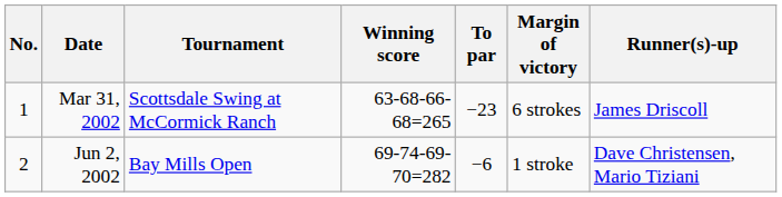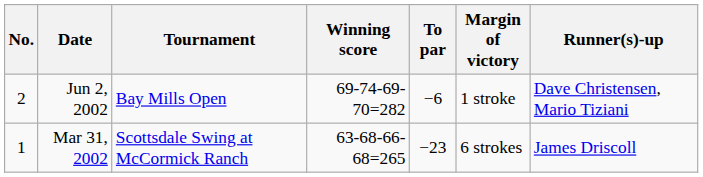 <table class="wikitable" style="font-size:95%;">
 <tr>
 <th>No.</th>
 <th>Date</th>
 <th>Tournament</th>
 <th>Winning score</th>
 <th>To par</th>
 <th>Margin of<br>victory</th>
 <th>Runner(s)-up</th>
 </tr>
 <tr>
+<td align=center>2</td>
+<td align=right>Jun 2, 2002</td>
+<td><a href='#'>Bay Mills Open</a></td>
+<td align=right>69-74-69-70=282</td>
+<td align=center>−6</td>
+<td>1 stroke</td>
+<td> <a href='#'>Dave Christensen</a>,  <a href='#'>Mario Tiziani</a></td>
+</tr>
+<tr>
 <td align=center>1</td>
 <td align=right>Mar 31, <a href='#'>2002</a></td>
 <td><a href='#'>Scottsdale Swing at McCormick Ranch</a></td>
 <td align=right>63-68-66-68=265</td>
 <td align=center>−23</td>
 <td>6 strokes</td>
 <td> <a href='#'>James Driscoll</a></td>
 </tr>
-<tr>
-<td align=center>2</td>
-<td align=right>Jun 2, 2002</td>
-<td><a href='#'>Bay Mills Open</a></td>
-<td align=right>69-74-69-70=282</td>
-<td align=center>−6</td>
-<td>1 stroke</td>
-<td> <a href='#'>Dave Christensen</a>,  <a href='#'>Mario Tiziani</a></td>
-</tr>
 </table>
